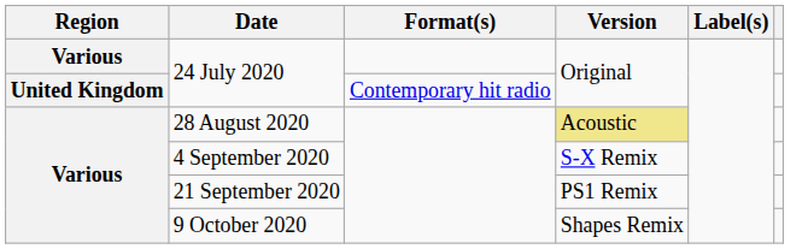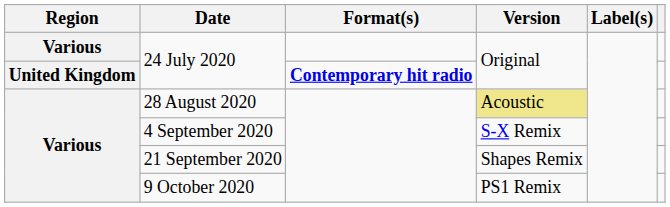 <table class="wikitable plainrowheaders">
 <tr>
 <th scope="col">Region</th>
 <th scope="col">Date</th>
 <th scope="col">Format(s)</th>
 <th scope="col">Version</th>
 <th scope="col">Label(s)</th>
 <th scope="col"></th>
 </tr>
 <tr>
 <th scope="row">Various</th>
 <td rowspan="2">24 July 2020</td>
 <td></td>
 <td rowspan="2">Original</td>
 <td rowspan="6"></td>
 <td style="text-align:center;"></td>
 </tr>
 <tr>
 <th scope="row">United Kingdom</th>
-<td><a href='#'>Contemporary hit radio</a></td>
+<td><strong><a href='#'>Contemporary hit radio</a></strong></td>
 <td style="text-align:center;"></td>
 </tr>
 <tr>
 <th rowspan="4" scope="row">Various</th>
 <td>28 August 2020</td>
 <td rowspan="4"></td>
 <td style="background: khaki;">Acoustic</td>
 <td style="text-align:center;"></td>
 </tr>
 <tr>
 <td>4 September 2020</td>
 <td><a href='#'>S-X</a> Remix</td>
 <td style="text-align:center;"></td>
 </tr>
 <tr>
 <td>21 September 2020</td>
-<td>PS1 Remix</td>
+<td>Shapes Remix</td>
 <td style="text-align:center;"></td>
 </tr>
 <tr>
 <td>9 October 2020</td>
-<td>Shapes Remix</td>
+<td>PS1 Remix</td>
 <td style="text-align:center;"></td>
 </tr>
 </table>
